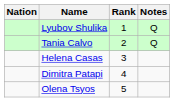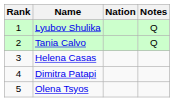 <table class="wikitable sortable" style="text-align:center">
 <tr>
+<th>Rank</th>
+<th>Name</th>
 <th>Nation</th>
-<th>Name</th>
-<th>Rank</th>
 <th>Notes</th>
 </tr>
 <tr bgcolor=ccffcc>
+<td>1</td>
+<td align=left><a href='#'>Lyubov Shulika</a></td>
 <td align=left></td>
-<td align=left><a href='#'>Lyubov Shulika</a></td>
-<td>1</td>
 <td>Q</td>
 </tr>
 <tr bgcolor=ccffcc>
+<td>2</td>
+<td align=left><a href='#'>Tania Calvo</a></td>
 <td align=left></td>
-<td align=left><a href='#'>Tania Calvo</a></td>
-<td>2</td>
 <td>Q</td>
 </tr>
 <tr>
+<td>3</td>
+<td align=left><a href='#'>Helena Casas</a></td>
 <td align=left></td>
-<td align=left><a href='#'>Helena Casas</a></td>
-<td>3</td>
 <td></td>
 </tr>
 <tr>
+<td>4</td>
+<td align=left><a href='#'>Dimitra Patapi</a></td>
 <td align=left></td>
-<td align=left><a href='#'>Dimitra Patapi</a></td>
-<td>4</td>
 <td></td>
 </tr>
 <tr>
+<td>5</td>
+<td align=left><a href='#'>Olena Tsyos</a></td>
 <td align=left></td>
-<td align=left><a href='#'>Olena Tsyos</a></td>
-<td>5</td>
 <td></td>
 </tr>
 </table>
